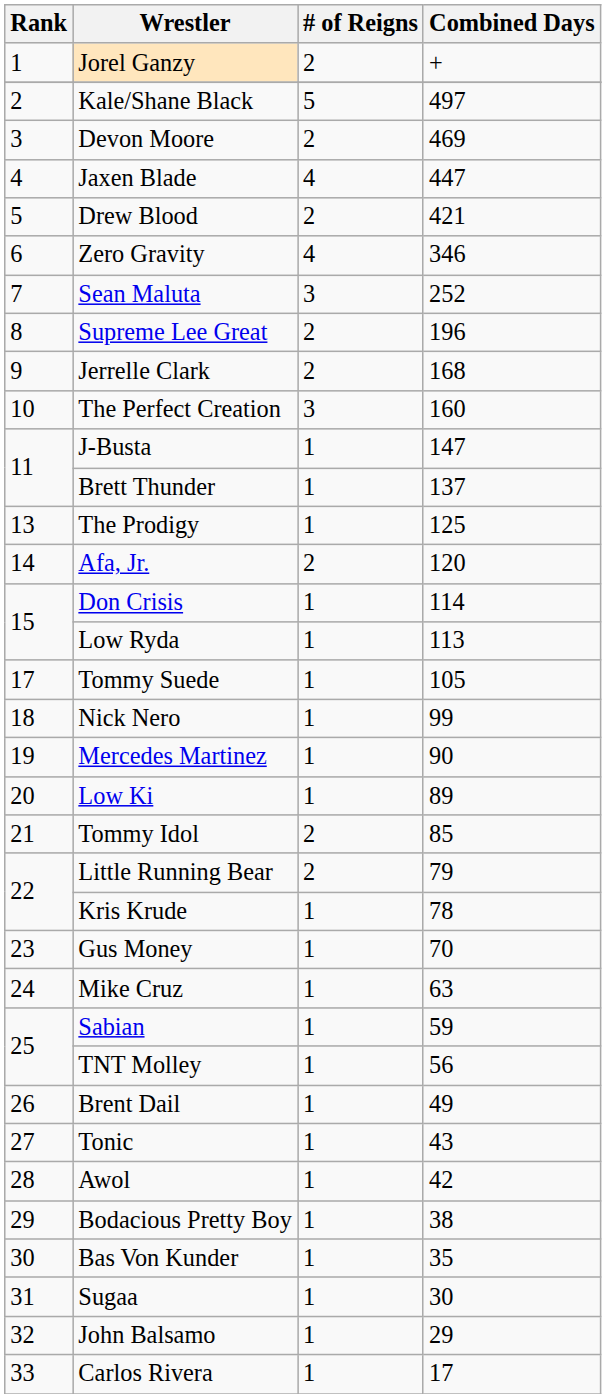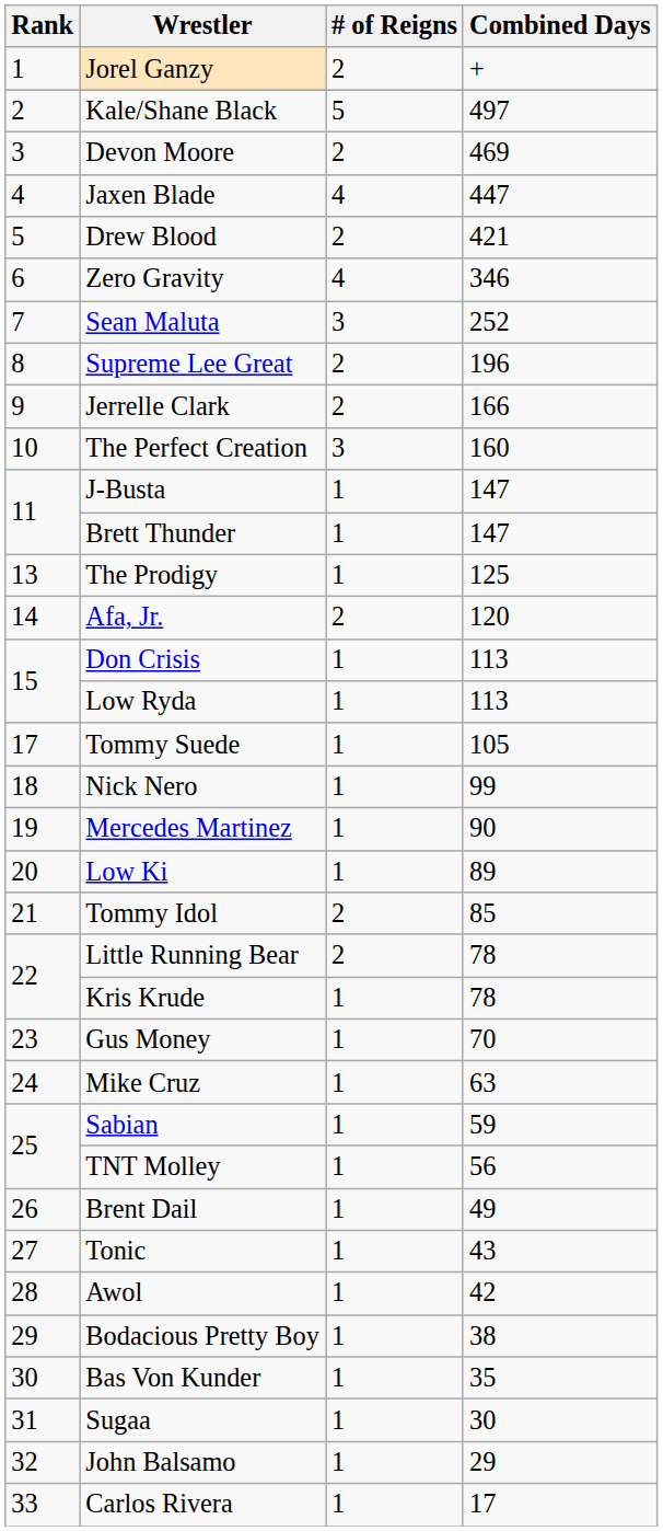 <table class="wikitable sortable">
 <tr>
 <th>Rank</th>
 <th>Wrestler</th>
 <th># of Reigns</th>
 <th>Combined Days</th>
 </tr>
 <tr>
 <td>1</td>
 <td style="background: #ffe6bd;">Jorel Ganzy</td>
 <td>2</td>
 <td>+</td>
 </tr>
 <tr>
 </tr>
 <tr>
 <td>2</td>
 <td>Kale/Shane Black</td>
 <td>5</td>
 <td>497</td>
 </tr>
 <tr>
 <td>3</td>
 <td>Devon Moore</td>
 <td>2</td>
 <td>469</td>
 </tr>
 <tr>
 <td>4</td>
 <td>Jaxen Blade</td>
 <td>4</td>
 <td>447</td>
 </tr>
 <tr>
 <td>5</td>
 <td>Drew Blood</td>
 <td>2</td>
 <td>421</td>
 </tr>
 <tr>
 <td>6</td>
 <td>Zero Gravity</td>
 <td>4</td>
 <td>346</td>
 </tr>
 <tr>
 <td>7</td>
 <td><a href='#'>Sean Maluta</a></td>
 <td>3</td>
 <td>252</td>
 </tr>
 <tr>
 <td>8</td>
 <td><a href='#'>Supreme Lee Great</a></td>
 <td>2</td>
 <td>196</td>
 </tr>
 <tr>
 <td>9</td>
 <td>Jerrelle Clark</td>
 <td>2</td>
-<td>168</td>
+<td>166</td>
 </tr>
 <tr>
 <td>10</td>
 <td>The Perfect Creation</td>
 <td>3</td>
 <td>160</td>
 </tr>
 <tr>
 <td rowspan=2>11</td>
 <td>J-Busta</td>
 <td>1</td>
 <td>147</td>
 </tr>
 <tr>
 <td>Brett Thunder</td>
 <td>1</td>
-<td>137</td>
+<td>147</td>
 </tr>
 <tr>
 <td>13</td>
 <td>The Prodigy</td>
 <td>1</td>
 <td>125</td>
 </tr>
 <tr>
 <td>14</td>
 <td><a href='#'>Afa, Jr.</a></td>
 <td>2</td>
 <td>120</td>
 </tr>
 <tr>
 <td rowspan=2>15</td>
 <td><a href='#'>Don Crisis</a></td>
 <td>1</td>
-<td>114</td>
+<td>113</td>
 </tr>
 <tr>
 <td>Low Ryda</td>
 <td>1</td>
 <td>113</td>
 </tr>
 <tr>
 <td>17</td>
 <td>Tommy Suede</td>
 <td>1</td>
 <td>105</td>
 </tr>
 <tr>
 <td>18</td>
 <td>Nick Nero</td>
 <td>1</td>
 <td>99</td>
 </tr>
 <tr>
 <td>19</td>
 <td><a href='#'>Mercedes Martinez</a></td>
 <td>1</td>
 <td>90</td>
 </tr>
 <tr>
 <td>20</td>
 <td><a href='#'>Low Ki</a></td>
 <td>1</td>
 <td>89</td>
 </tr>
 <tr>
 <td>21</td>
 <td>Tommy Idol</td>
 <td>2</td>
 <td>85</td>
 </tr>
 <tr>
 <td rowspan=2>22</td>
 <td>Little Running Bear</td>
 <td>2</td>
-<td>79</td>
+<td>78</td>
 </tr>
 <tr>
 <td>Kris Krude</td>
 <td>1</td>
 <td>78</td>
 </tr>
 <tr>
 <td>23</td>
 <td>Gus Money</td>
 <td>1</td>
 <td>70</td>
 </tr>
 <tr>
 <td>24</td>
 <td>Mike Cruz</td>
 <td>1</td>
 <td>63</td>
 </tr>
 <tr>
 <td rowspan=2>25</td>
 <td><a href='#'>Sabian</a></td>
 <td>1</td>
 <td>59</td>
 </tr>
 <tr>
 <td>TNT Molley</td>
 <td>1</td>
 <td>56</td>
 </tr>
 <tr>
 <td>26</td>
 <td>Brent Dail</td>
 <td>1</td>
 <td>49</td>
 </tr>
 <tr>
 <td>27</td>
 <td>Tonic</td>
 <td>1</td>
 <td>43</td>
 </tr>
 <tr>
 <td>28</td>
 <td>Awol</td>
 <td>1</td>
 <td>42</td>
 </tr>
 <tr>
 <td>29</td>
 <td>Bodacious Pretty Boy</td>
 <td>1</td>
 <td>38</td>
 </tr>
 <tr>
 <td>30</td>
 <td>Bas Von Kunder</td>
 <td>1</td>
 <td>35</td>
 </tr>
 <tr>
 <td>31</td>
 <td>Sugaa</td>
 <td>1</td>
 <td>30</td>
 </tr>
 <tr>
 <td>32</td>
 <td>John Balsamo</td>
 <td>1</td>
 <td>29</td>
 </tr>
 <tr>
 <td>33</td>
 <td>Carlos Rivera</td>
 <td>1</td>
 <td>17</td>
 </tr>
 </table>
